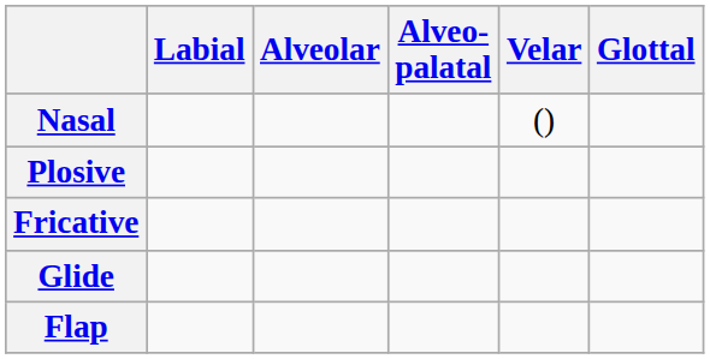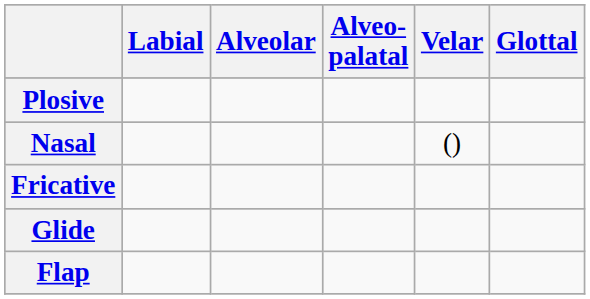 <table class="wikitable" style="text-align:center;">
 <tr>
 <th></th>
 <th><a href='#'>Labial</a></th>
 <th><a href='#'>Alveolar</a></th>
 <th><a href='#'>Alveo-<br>palatal</a></th>
 <th><a href='#'>Velar</a></th>
 <th><a href='#'>Glottal</a></th>
 </tr>
 <tr>
+<th><a href='#'>Plosive</a></th>
+<td></td>
+<td></td>
+<td></td>
+<td></td>
+<td></td>
+</tr>
+<tr>
 <th><a href='#'>Nasal</a></th>
 <td></td>
 <td></td>
 <td></td>
 <td>()</td>
-<td></td>
-</tr>
-<tr>
-<th><a href='#'>Plosive</a></th>
-<td></td>
-<td></td>
-<td></td>
-<td></td>
 <td></td>
 </tr>
 <tr>
 <th><a href='#'>Fricative</a></th>
 <td></td>
 <td></td>
 <td></td>
 <td></td>
 <td></td>
 </tr>
 <tr>
 <th><a href='#'>Glide</a></th>
 <td></td>
 <td></td>
 <td></td>
 <td></td>
 <td></td>
 </tr>
 <tr>
 <th><a href='#'>Flap</a></th>
 <td></td>
 <td></td>
 <td></td>
 <td></td>
 <td></td>
 </tr>
 </table>
